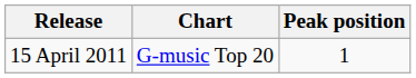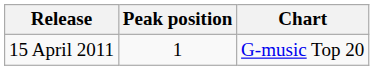 <table class="wikitable">
 <tr>
 <th>Release</th>
+<th>Peak position</th>
 <th>Chart</th>
-<th>Peak position</th>
 </tr>
 <tr>
 <td>15 April 2011</td>
+<td align="center">1</td>
 <td><a href='#'>G-music</a> Top 20</td>
-<td align="center">1</td>
 </tr>
 </table>
